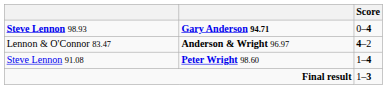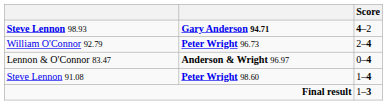 <table class="wikitable">
 <tr>
 <th width=270></th>
 <th width=270></th>
 <th>Score</th>
 </tr>
 <tr>
 <td><strong><a href='#'>Steve Lennon</a></strong> <small><span>98.93</span></small></td>
 <td><strong><a href='#'>Gary Anderson</a> <small><span>94.71</span></small></strong></td>
-<td>0–<strong>4</strong></td>
+<td><strong>4</strong>–2</td>
+</tr>
+<tr>
+<td><a href='#'>William O'Connor</a> <small><span>92.79</span></small></td>
+<td><strong><a href='#'>Peter Wright</a></strong> <small><span>96.73</span></small></td>
+<td>2–<strong>4</strong></td>
 </tr>
 <tr>
 <td>Lennon & O'Connor <small><span>83.47</span></small></td>
 <td><strong>Anderson & Wright</strong> <small><span>96.97</span></small></td>
-<td><strong>4</strong>–2</td>
+<td>0–<strong>4</strong></td>
 </tr>
 <tr>
 <td><a href='#'>Steve Lennon</a> <small><span>91.08</span></small></td>
 <td><strong><a href='#'>Peter Wright</a></strong> <small><span>98.60</span></small></td>
 <td>1–<strong>4</strong></td>
 </tr>
 <tr>
 <td colspan="2" align="right"><strong>Final result</strong></td>
 <td>1–<strong>3</strong></td>
 </tr>
 </table>
